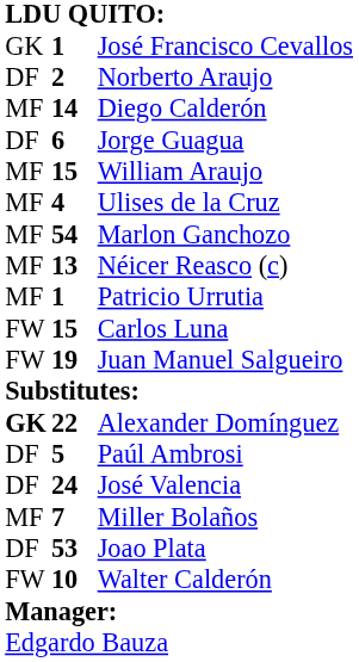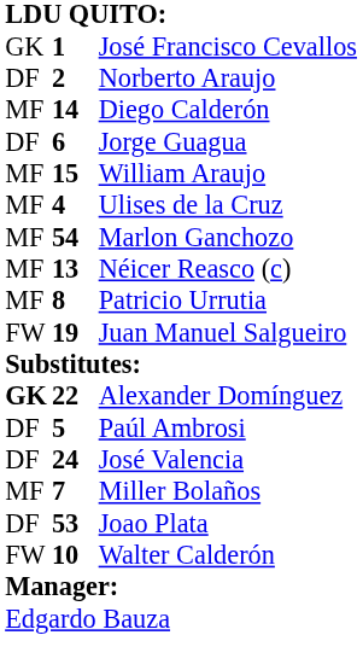 <table style="font-size: 90%" cellspacing="0" cellpadding="0" align=center>
 <tr>
 <td colspan="4"><strong>LDU QUITO:</strong></td>
 </tr>
 <tr>
 <th width=25></th>
 <th width=25></th>
 </tr>
 <tr>
 <td>GK</td>
 <td><strong>1</strong></td>
 <td><a href='#'>José Francisco Cevallos</a></td>
 <td></td>
 </tr>
 <tr>
 <td>DF</td>
 <td><strong>2</strong></td>
 <td><a href='#'>Norberto Araujo</a></td>
 </tr>
 <tr>
 <td>MF</td>
 <td><strong>14</strong></td>
 <td><a href='#'>Diego Calderón</a></td>
 </tr>
 <tr>
 <td>DF</td>
 <td><strong>6</strong></td>
 <td><a href='#'>Jorge Guagua</a></td>
 <td></td>
 </tr>
 <tr>
 <td>MF</td>
 <td><strong>15</strong></td>
 <td><a href='#'>William Araujo</a></td>
 </tr>
 <tr>
 <td>MF</td>
 <td><strong>4</strong></td>
 <td><a href='#'>Ulises de la Cruz</a></td>
 </tr>
 <tr>
 <td>MF</td>
 <td><strong>54</strong></td>
 <td><a href='#'>Marlon Ganchozo</a></td>
 <td></td>
 <td></td>
 </tr>
 <tr>
 <td>MF</td>
 <td><strong>13</strong></td>
 <td><a href='#'>Néicer Reasco</a> (<a href='#'>c</a>)</td>
 <td></td>
 </tr>
 <tr>
 <td>MF</td>
-<td><strong>1</strong></td>
+<td><strong>8</strong></td>
 <td><a href='#'>Patricio Urrutia</a></td>
-</tr>
-<tr>
-<td>FW</td>
-<td><strong>15</strong></td>
-<td><a href='#'>Carlos Luna</a></td>
-<td></td>
-<td></td>
 </tr>
 <tr>
 <td>FW</td>
 <td><strong>19</strong></td>
 <td><a href='#'>Juan Manuel Salgueiro</a></td>
 <td></td>
 <td></td>
 </tr>
 <tr>
 <td colspan=3><strong>Substitutes:</strong></td>
 </tr>
 <tr>
 <td><strong>GK</strong></td>
 <td><strong>22</strong></td>
 <td><a href='#'>Alexander Domínguez</a></td>
 </tr>
 <tr>
 <td>DF</td>
 <td><strong>5</strong></td>
 <td><a href='#'>Paúl Ambrosi</a></td>
 </tr>
 <tr>
 <td>DF</td>
 <td><strong>24</strong></td>
 <td><a href='#'>José Valencia</a></td>
 <td></td>
 <td></td>
 </tr>
 <tr>
 <td>MF</td>
 <td><strong>7</strong></td>
 <td><a href='#'>Miller Bolaños</a></td>
 <td></td>
 <td></td>
 </tr>
 <tr>
 <td>DF</td>
 <td><strong>53</strong></td>
 <td><a href='#'>Joao Plata</a></td>
 </tr>
 <tr>
 <td>FW</td>
 <td><strong>10</strong></td>
 <td><a href='#'>Walter Calderón</a></td>
 <td></td>
 <td></td>
 </tr>
 <tr>
 <td colspan=3><strong>Manager:</strong></td>
 </tr>
 <tr>
 <td colspan=4><a href='#'>Edgardo Bauza</a></td>
 </tr>
 </table>
